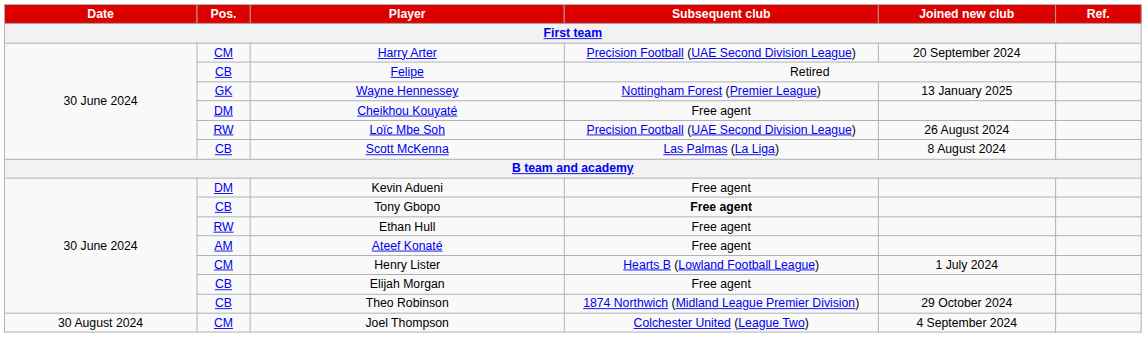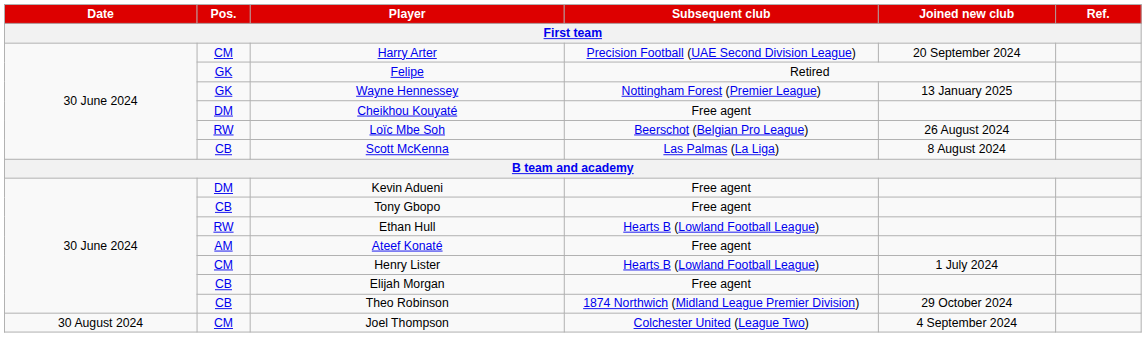 <table class="wikitable sortable" style="text-align:center;font-size:85%; width:100%;">
 <tr>
 <th style="background:#DD0000; color:#FFFFFF; width:120px;">Date</th>
 <th style="background:#DD0000; color:#FFFFFF; width:20px;">Pos.</th>
 <th style="background:#DD0000; color:#FFFFFF; width:200px;">Player</th>
 <th style="background:#DD0000; color:#FFFFFF; width:200px;">Subsequent club</th>
 <th style="background:#DD0000; color:#FFFFFF; width:110px;">Joined new club</th>
 <th style="background:#DD0000; color:#FFFFFF; width:50px;">Ref.</th>
 </tr>
 <tr>
 <th colspan="8"><a href='#'>First team</a></th>
 </tr>
 <tr>
 <td rowspan="6" align=center>30 June 2024</td>
 <td><a href='#'>CM</a></td>
 <td> <a href='#'>Harry Arter</a></td>
 <td> <a href='#'>Precision Football</a> (<a href='#'>UAE Second Division League</a>)</td>
 <td>20 September 2024</td>
 <td></td>
 </tr>
 <tr>
-<td><a href='#'>CB</a></td>
+<td><a href='#'>GK</a></td>
 <td> <a href='#'>Felipe</a></td>
 <td colspan="2" align=center>Retired</td>
 <td></td>
 </tr>
 <tr>
 <td><a href='#'>GK</a></td>
 <td> <a href='#'>Wayne Hennessey</a></td>
 <td> <a href='#'>Nottingham Forest</a> (<a href='#'>Premier League</a>)</td>
 <td>13 January 2025</td>
 <td></td>
 </tr>
 <tr>
 <td><a href='#'>DM</a></td>
 <td> <a href='#'>Cheikhou Kouyaté</a></td>
 <td>Free agent</td>
 <td></td>
 <td></td>
 </tr>
 <tr>
 <td><a href='#'>RW</a></td>
 <td> <a href='#'>Loïc Mbe Soh</a></td>
-<td> <a href='#'>Precision Football</a> (<a href='#'>UAE Second Division League</a>)</td>
+<td> <a href='#'>Beerschot</a> (<a href='#'>Belgian Pro League</a>)</td>
 <td>26 August 2024</td>
 <td></td>
 </tr>
 <tr>
 <td><a href='#'>CB</a></td>
 <td> <a href='#'>Scott McKenna</a></td>
 <td> <a href='#'>Las Palmas</a> (<a href='#'>La Liga</a>)</td>
 <td>8 August 2024</td>
 <td></td>
 </tr>
 <tr>
 <th colspan="8"><a href='#'>B team and academy</a></th>
 </tr>
 <tr>
 <td rowspan="7" align=center>30 June 2024</td>
 <td><a href='#'>DM</a></td>
 <td> Kevin Adueni</td>
 <td>Free agent</td>
 <td></td>
 <td></td>
 </tr>
 <tr>
 <td><a href='#'>CB</a></td>
 <td> Tony Gbopo</td>
-<td><strong>Free agent</strong></td>
+<td>Free agent</td>
 <td></td>
 <td></td>
 </tr>
 <tr>
 <td><a href='#'>RW</a></td>
 <td> Ethan Hull</td>
-<td>Free agent</td>
+<td> <a href='#'>Hearts B</a> (<a href='#'>Lowland Football League</a>)</td>
 <td></td>
 <td></td>
 </tr>
 <tr>
 <td><a href='#'>AM</a></td>
 <td> <a href='#'>Ateef Konaté</a></td>
 <td>Free agent</td>
 <td></td>
 <td></td>
 </tr>
 <tr>
 <td><a href='#'>CM</a></td>
 <td> Henry Lister</td>
 <td> <a href='#'>Hearts B</a> (<a href='#'>Lowland Football League</a>)</td>
 <td>1 July 2024</td>
 <td></td>
 </tr>
 <tr>
 <td><a href='#'>CB</a></td>
 <td> Elijah Morgan</td>
 <td>Free agent</td>
 <td></td>
 <td></td>
 </tr>
 <tr>
 <td><a href='#'>CB</a></td>
 <td> Theo Robinson</td>
 <td> <a href='#'>1874 Northwich</a> (<a href='#'>Midland League Premier Division</a>)</td>
 <td>29 October 2024</td>
 <td></td>
 </tr>
 <tr>
 <td>30 August 2024</td>
 <td><a href='#'>CM</a></td>
 <td> Joel Thompson</td>
 <td> <a href='#'>Colchester United</a> (<a href='#'>League Two</a>)</td>
 <td>4 September 2024</td>
 <td></td>
 </tr>
 </table>
